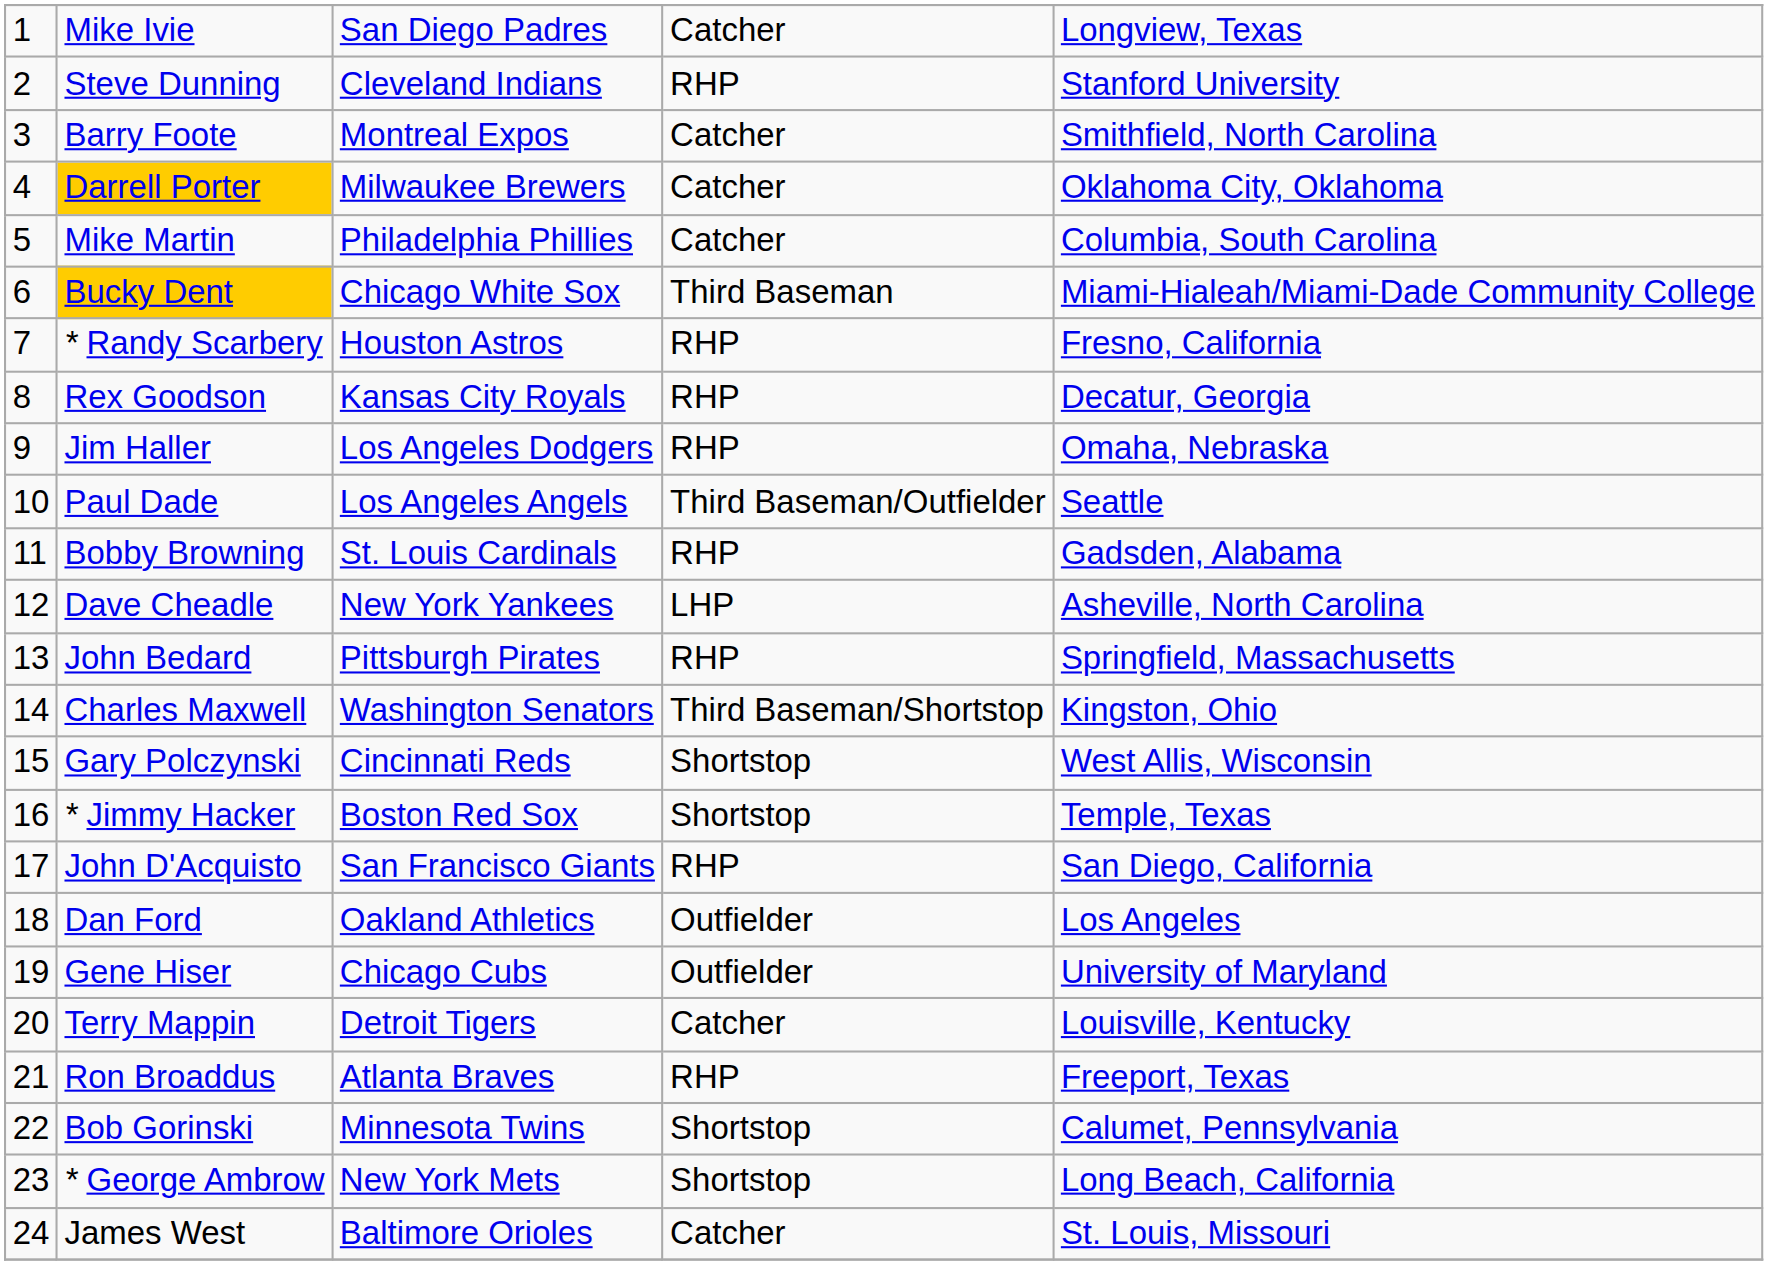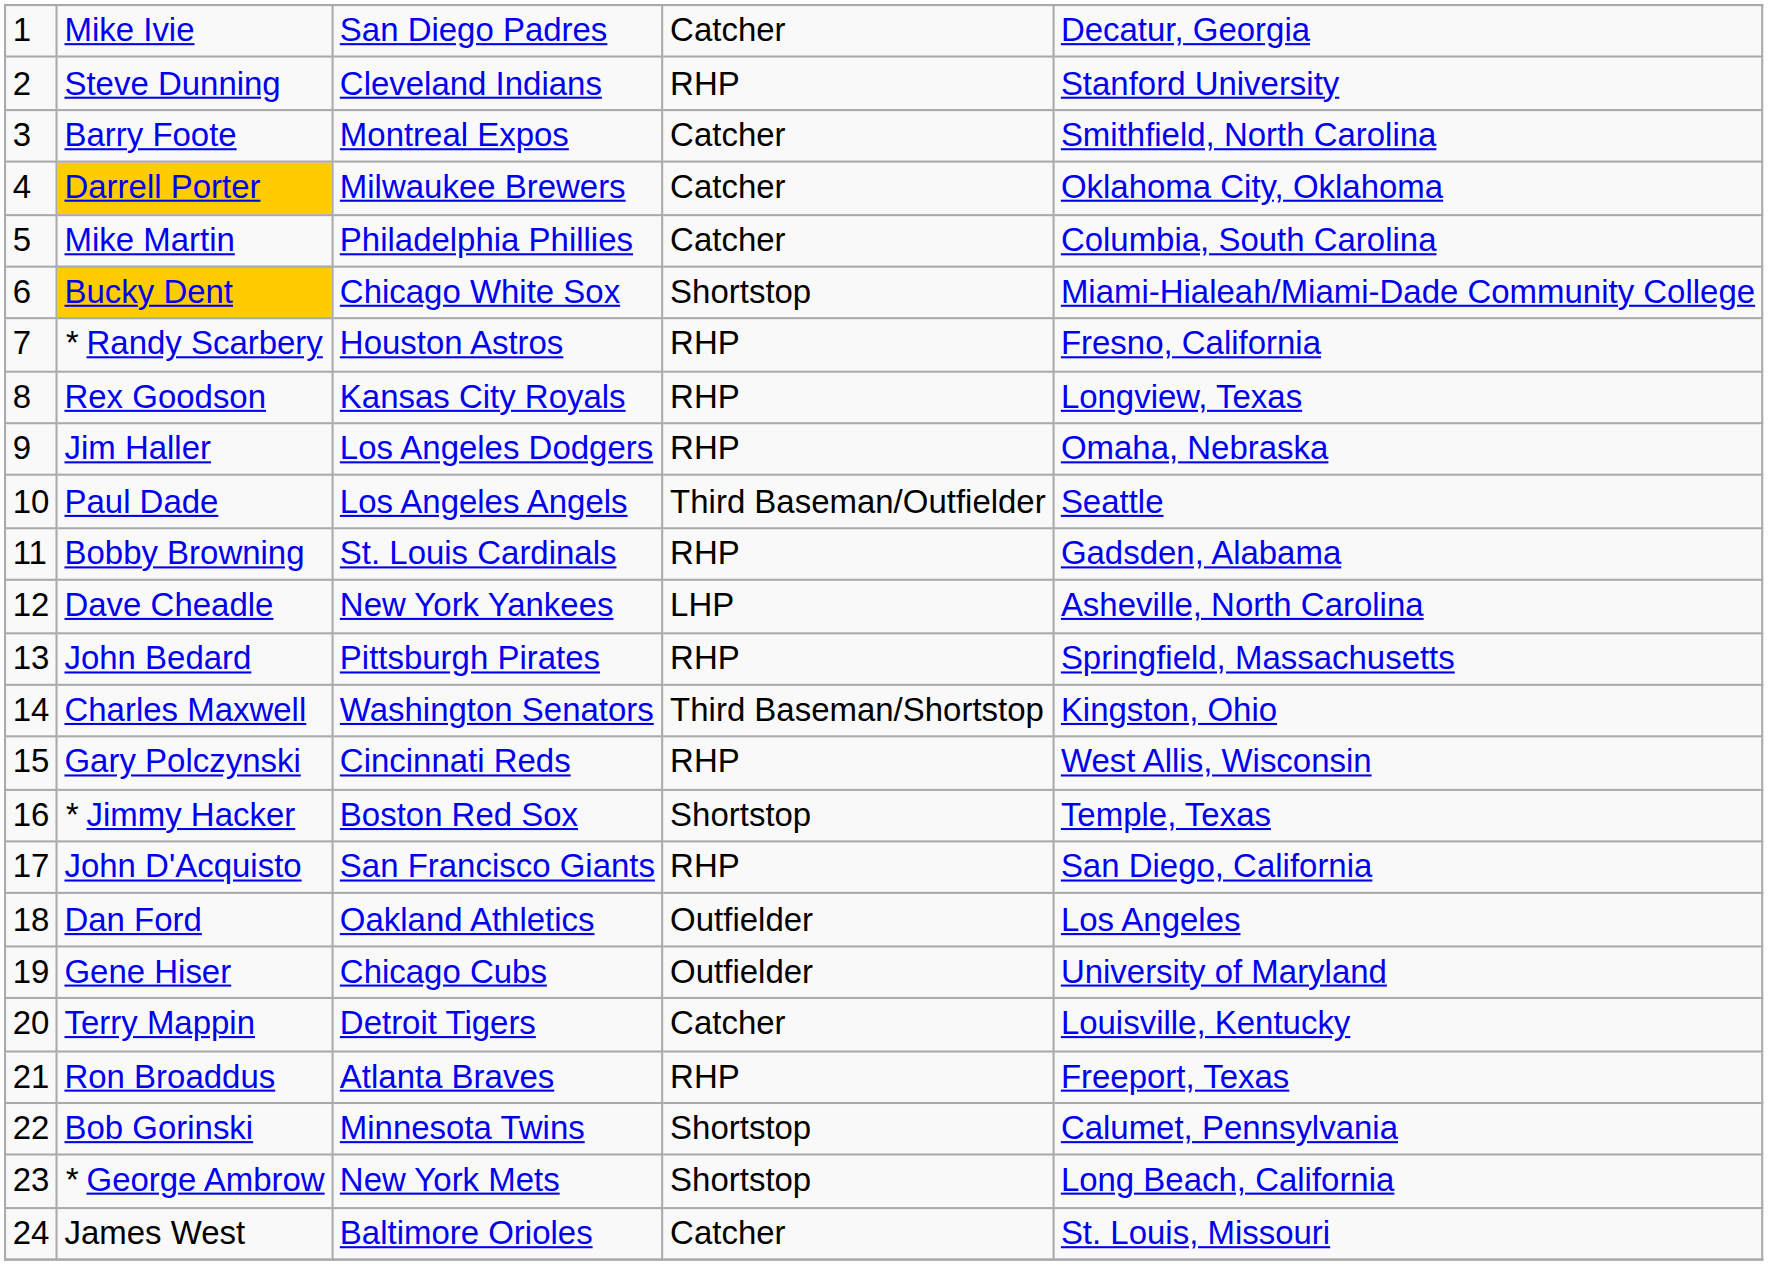 <table class="wikitable">
 <tr>
 </tr>
 <tr>
 <td>1</td>
 <td><a href='#'>Mike Ivie</a></td>
 <td><a href='#'>San Diego Padres</a></td>
 <td>Catcher</td>
-<td><a href='#'>Longview, Texas</a></td>
+<td><a href='#'>Decatur, Georgia</a></td>
 </tr>
 <tr>
 <td>2</td>
 <td><a href='#'>Steve Dunning</a></td>
 <td><a href='#'>Cleveland Indians</a></td>
 <td>RHP</td>
 <td><a href='#'>Stanford University</a></td>
 </tr>
 <tr>
 <td>3</td>
 <td><a href='#'>Barry Foote</a></td>
 <td><a href='#'>Montreal Expos</a></td>
 <td>Catcher</td>
 <td><a href='#'>Smithfield, North Carolina</a></td>
 </tr>
 <tr>
 <td>4</td>
 <td bgcolor="#FFCC00"><a href='#'>Darrell Porter</a></td>
 <td><a href='#'>Milwaukee Brewers</a></td>
 <td>Catcher</td>
 <td><a href='#'>Oklahoma City, Oklahoma</a></td>
 </tr>
 <tr>
 <td>5</td>
 <td><a href='#'>Mike Martin</a></td>
 <td><a href='#'>Philadelphia Phillies</a></td>
 <td>Catcher</td>
 <td><a href='#'>Columbia, South Carolina</a></td>
 </tr>
 <tr>
 <td>6</td>
 <td bgcolor="#FFCC00"><a href='#'>Bucky Dent</a></td>
 <td><a href='#'>Chicago White Sox</a></td>
-<td>Third Baseman</td>
+<td>Shortstop</td>
 <td><a href='#'>Miami-Hialeah/Miami-Dade Community College</a></td>
 </tr>
 <tr>
 <td>7</td>
 <td><em>*</em> <a href='#'>Randy Scarbery</a></td>
 <td><a href='#'>Houston Astros</a></td>
 <td>RHP</td>
 <td><a href='#'>Fresno, California</a></td>
 </tr>
 <tr>
 <td>8</td>
 <td><a href='#'>Rex Goodson</a></td>
 <td><a href='#'>Kansas City Royals</a></td>
 <td>RHP</td>
-<td><a href='#'>Decatur, Georgia</a></td>
+<td><a href='#'>Longview, Texas</a></td>
 </tr>
 <tr>
 <td>9</td>
 <td><a href='#'>Jim Haller</a></td>
 <td><a href='#'>Los Angeles Dodgers</a></td>
 <td>RHP</td>
 <td><a href='#'>Omaha, Nebraska</a></td>
 </tr>
 <tr>
 <td>10</td>
 <td><a href='#'>Paul Dade</a></td>
 <td><a href='#'>Los Angeles Angels</a></td>
 <td>Third Baseman/Outfielder</td>
 <td><a href='#'>Seattle</a></td>
 </tr>
 <tr>
 <td>11</td>
 <td><a href='#'>Bobby Browning</a></td>
 <td><a href='#'>St. Louis Cardinals</a></td>
 <td>RHP</td>
 <td><a href='#'>Gadsden, Alabama</a></td>
 </tr>
 <tr>
 <td>12</td>
 <td><a href='#'>Dave Cheadle</a></td>
 <td><a href='#'>New York Yankees</a></td>
 <td>LHP</td>
 <td><a href='#'>Asheville, North Carolina</a></td>
 </tr>
 <tr>
 <td>13</td>
 <td><a href='#'>John Bedard</a></td>
 <td><a href='#'>Pittsburgh Pirates</a></td>
 <td>RHP</td>
 <td><a href='#'>Springfield, Massachusetts</a></td>
 </tr>
 <tr>
 <td>14</td>
 <td><a href='#'>Charles Maxwell</a></td>
 <td><a href='#'>Washington Senators</a></td>
 <td>Third Baseman/Shortstop</td>
 <td><a href='#'>Kingston, Ohio</a></td>
 </tr>
 <tr>
 <td>15</td>
 <td><a href='#'>Gary Polczynski</a></td>
 <td><a href='#'>Cincinnati Reds</a></td>
-<td>Shortstop</td>
+<td>RHP</td>
 <td><a href='#'>West Allis, Wisconsin</a></td>
 </tr>
 <tr>
 <td>16</td>
 <td><em>*</em> <a href='#'>Jimmy Hacker</a></td>
 <td><a href='#'>Boston Red Sox</a></td>
 <td>Shortstop</td>
 <td><a href='#'>Temple, Texas</a></td>
 </tr>
 <tr>
 <td>17</td>
 <td><a href='#'>John D'Acquisto</a></td>
 <td><a href='#'>San Francisco Giants</a></td>
 <td>RHP</td>
 <td><a href='#'>San Diego, California</a></td>
 </tr>
 <tr>
 <td>18</td>
 <td><a href='#'>Dan Ford</a></td>
 <td><a href='#'>Oakland Athletics</a></td>
 <td>Outfielder</td>
 <td><a href='#'>Los Angeles</a></td>
 </tr>
 <tr>
 <td>19</td>
 <td><a href='#'>Gene Hiser</a></td>
 <td><a href='#'>Chicago Cubs</a></td>
 <td>Outfielder</td>
 <td><a href='#'>University of Maryland</a></td>
 </tr>
 <tr>
 <td>20</td>
 <td><a href='#'>Terry Mappin</a></td>
 <td><a href='#'>Detroit Tigers</a></td>
 <td>Catcher</td>
 <td><a href='#'>Louisville, Kentucky</a></td>
 </tr>
 <tr>
 <td>21</td>
 <td><a href='#'>Ron Broaddus</a></td>
 <td><a href='#'>Atlanta Braves</a></td>
 <td>RHP</td>
 <td><a href='#'>Freeport, Texas</a></td>
 </tr>
 <tr>
 <td>22</td>
 <td><a href='#'>Bob Gorinski</a></td>
 <td><a href='#'>Minnesota Twins</a></td>
 <td>Shortstop</td>
 <td><a href='#'>Calumet, Pennsylvania</a></td>
 </tr>
 <tr>
 <td>23</td>
 <td><em>*</em> <a href='#'>George Ambrow</a></td>
 <td><a href='#'>New York Mets</a></td>
 <td>Shortstop</td>
 <td><a href='#'>Long Beach, California</a></td>
 </tr>
 <tr>
 <td>24</td>
 <td>James West</td>
 <td><a href='#'>Baltimore Orioles</a></td>
 <td>Catcher</td>
 <td><a href='#'>St. Louis, Missouri</a></td>
 </tr>
 <tr>
 </tr>
 </table>
